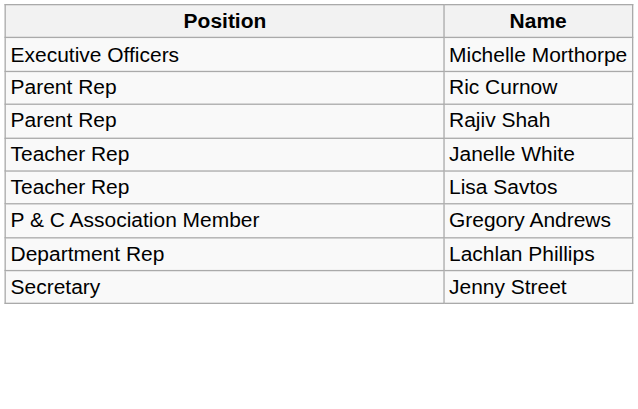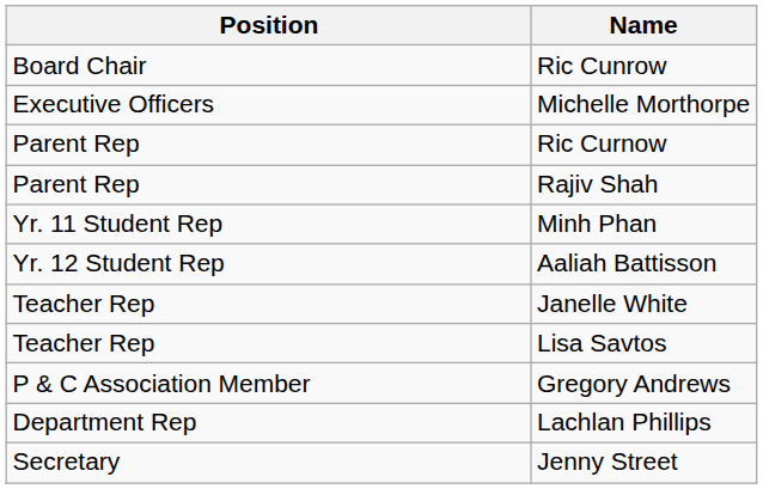 <table class="wikitable" style="margin-left: auto; margin-right: auto; border: none;">
 <tr>
 <th style="width: 70%;">Position</th>
 <th style="width: 90%;">Name</th>
+</tr>
+<tr>
+<td>Board Chair</td>
+<td>Ric Cunrow</td>
 </tr>
 <tr>
 <td>Executive Officers</td>
 <td>Michelle Morthorpe</td>
 </tr>
 <tr>
 <td>Parent Rep</td>
 <td>Ric Curnow</td>
 </tr>
 <tr>
 <td>Parent Rep</td>
 <td>Rajiv Shah</td>
+</tr>
+<tr>
+<td>Yr. 11 Student Rep</td>
+<td>Minh Phan</td>
+</tr>
+<tr>
+<td>Yr. 12 Student Rep</td>
+<td>Aaliah Battisson</td>
 </tr>
 <tr>
 <td>Teacher Rep</td>
 <td>Janelle White</td>
 </tr>
 <tr>
 <td>Teacher Rep</td>
 <td>Lisa Savtos</td>
 </tr>
 <tr>
 <td>P & C Association Member</td>
 <td>Gregory Andrews</td>
 </tr>
 <tr>
 <td>Department Rep</td>
 <td>Lachlan Phillips</td>
 </tr>
 <tr>
 <td>Secretary</td>
 <td>Jenny Street</td>
 </tr>
 </table>
